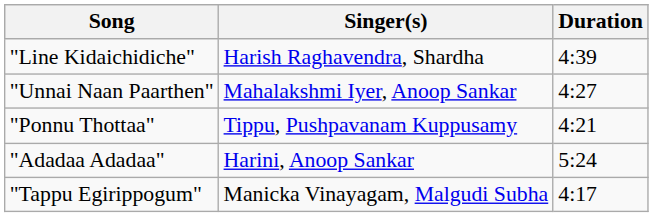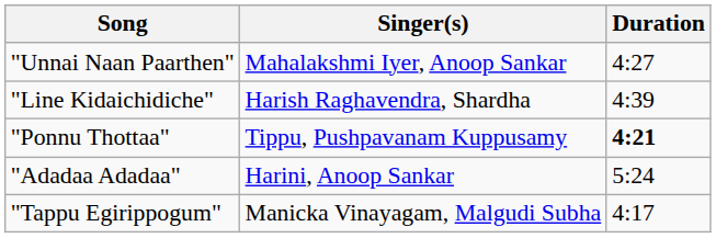 <table class="wikitable">
 <tr style="background:#ccc; text-align:center;">
 <th>Song</th>
 <th>Singer(s)</th>
 <th>Duration</th>
 </tr>
 <tr>
+<td>"Unnai Naan Paarthen"</td>
+<td><a href='#'>Mahalakshmi Iyer</a>, <a href='#'>Anoop Sankar</a></td>
+<td>4:27</td>
+</tr>
+<tr>
 <td>"Line Kidaichidiche"</td>
 <td><a href='#'>Harish Raghavendra</a>, Shardha</td>
 <td>4:39</td>
 </tr>
 <tr>
-<td>"Unnai Naan Paarthen"</td>
-<td><a href='#'>Mahalakshmi Iyer</a>, <a href='#'>Anoop Sankar</a></td>
-<td>4:27</td>
-</tr>
-<tr>
 <td>"Ponnu Thottaa"</td>
 <td><a href='#'>Tippu</a>, <a href='#'>Pushpavanam Kuppusamy</a></td>
-<td>4:21</td>
+<td><strong>4:21</strong></td>
 </tr>
 <tr>
 <td>"Adadaa Adadaa"</td>
 <td><a href='#'>Harini</a>, <a href='#'>Anoop Sankar</a></td>
 <td>5:24</td>
 </tr>
 <tr>
 <td>"Tappu Egirippogum"</td>
 <td>Manicka Vinayagam, <a href='#'>Malgudi Subha</a></td>
 <td>4:17</td>
 </tr>
 </table>
